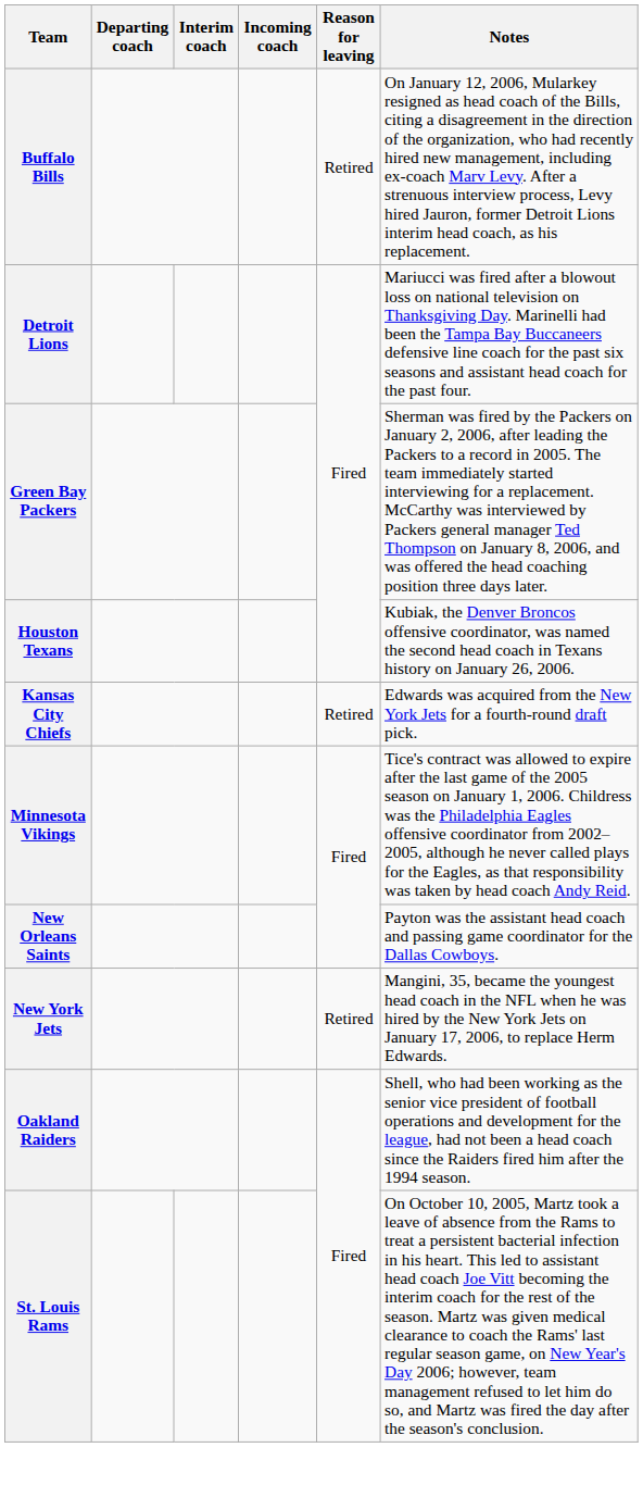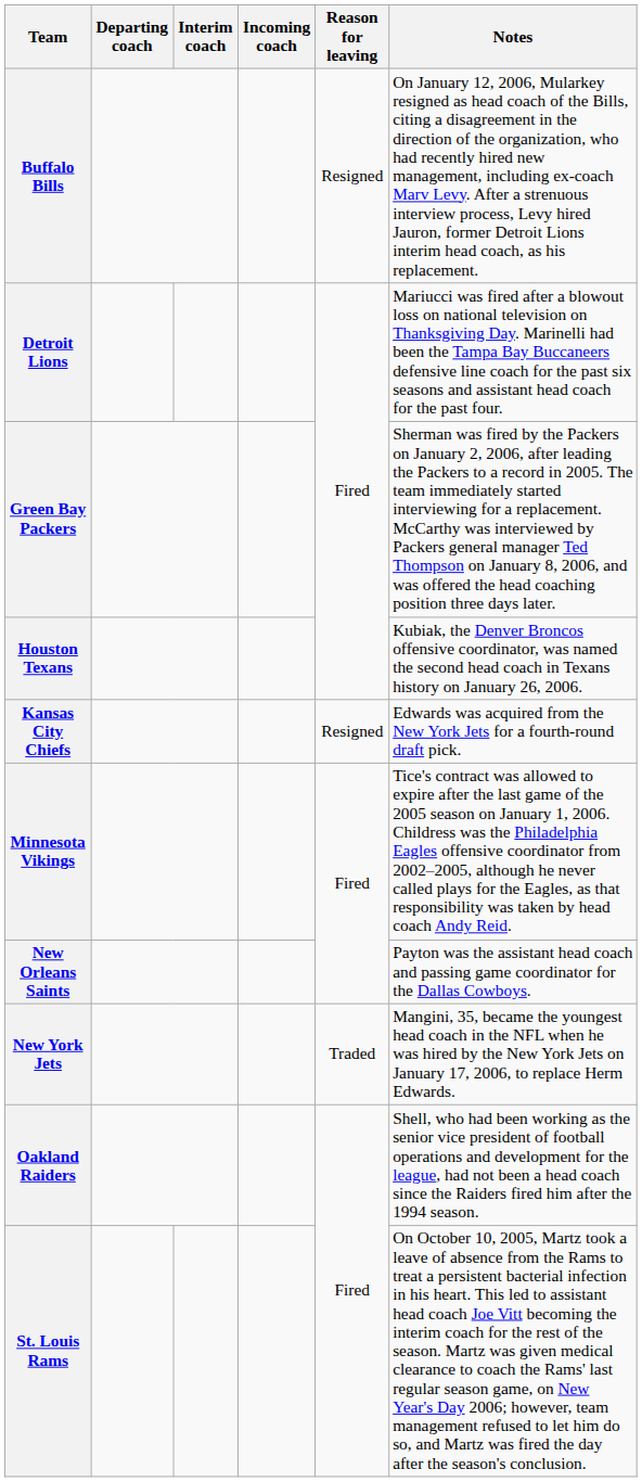 <table class="wikitable sortable plainrowheaders">
 <tr>
 <th scope="col">Team</th>
 <th scope="col">Departing coach</th>
 <th scope="col">Interim coach</th>
 <th scope="col">Incoming coach</th>
 <th scope="col" class="unsortable">Reason for leaving</th>
 <th scope="col" class="unsortable">Notes</th>
 </tr>
 <tr>
 <th scope="row" style="text-align:center;"><a href='#'>Buffalo Bills</a></th>
 <td style="text-align:center;" colspan="2"></td>
 <td style="text-align:center;"></td>
-<td style="text-align:center;">Retired</td>
+<td style="text-align:center;">Resigned</td>
 <td>On January 12, 2006, Mularkey resigned as head coach of the Bills, citing a disagreement in the direction of the organization, who had recently hired new management, including ex-coach <a href='#'>Marv Levy</a>. After a strenuous interview process, Levy hired Jauron, former Detroit Lions interim head coach, as his replacement.</td>
 </tr>
 <tr>
 <th scope="row" style="text-align:center;"><a href='#'>Detroit Lions</a></th>
 <td style="text-align:center;"></td>
 <td style="text-align:center;"></td>
 <td style="text-align:center;"></td>
 <td style="text-align:center;" rowspan="3">Fired</td>
 <td>Mariucci was fired after a  blowout loss on national television on <a href='#'>Thanksgiving Day</a>. Marinelli had been the <a href='#'>Tampa Bay Buccaneers</a> defensive line coach for the past six seasons and assistant head coach for the past four.</td>
 </tr>
 <tr>
 <th scope="row" style="text-align:center;"><a href='#'>Green Bay Packers</a></th>
 <td style="text-align:center;" colspan="2"></td>
 <td style="text-align:center;"></td>
 <td>Sherman was fired by the Packers on January 2, 2006, after leading the Packers to a  record in 2005. The team immediately started interviewing for a replacement. McCarthy was interviewed by Packers general manager <a href='#'>Ted Thompson</a> on January 8, 2006, and was offered the head coaching position three days later.</td>
 </tr>
 <tr>
 <th scope="row" style="text-align:center;"><a href='#'>Houston Texans</a></th>
 <td style="text-align:center;" colspan="2"></td>
 <td style="text-align:center;"></td>
 <td>Kubiak, the <a href='#'>Denver Broncos</a> offensive coordinator, was named the second head coach in Texans history on January 26, 2006.</td>
 </tr>
 <tr>
 <th scope="row" style="text-align:center;"><a href='#'>Kansas City Chiefs</a></th>
 <td style="text-align:center;" colspan="2"></td>
 <td style="text-align:center;"></td>
-<td style="text-align:center;">Retired</td>
+<td style="text-align:center;">Resigned</td>
 <td>Edwards was acquired from the <a href='#'>New York Jets</a> for a fourth-round <a href='#'>draft</a> pick. </td>
 </tr>
 <tr>
 <th scope="row" style="text-align:center;"><a href='#'>Minnesota Vikings</a></th>
 <td style="text-align:center;" colspan="2"></td>
 <td style="text-align:center;"></td>
 <td style="text-align:center;" rowspan="2">Fired</td>
 <td>Tice's contract was allowed to expire after the last game of the 2005 season on January 1, 2006. Childress was the <a href='#'>Philadelphia Eagles</a> offensive coordinator from 2002–2005, although he never called plays for the Eagles, as that responsibility was taken by head coach <a href='#'>Andy Reid</a>.</td>
 </tr>
 <tr>
 <th scope="row" style="text-align:center;"><a href='#'>New Orleans Saints</a></th>
 <td style="text-align:center;" colspan="2"></td>
 <td style="text-align:center;"></td>
 <td>Payton was the assistant head coach and passing game coordinator for the <a href='#'>Dallas Cowboys</a>.</td>
 </tr>
 <tr>
 <th scope="row" style="text-align:center;"><a href='#'>New York Jets</a></th>
 <td style="text-align:center;" colspan="2"></td>
 <td style="text-align:center;"></td>
-<td style="text-align:center;">Retired</td>
+<td style="text-align:center;">Traded</td>
 <td>Mangini, 35, became the youngest head coach in the NFL when he was hired by the New York Jets on January 17, 2006, to replace Herm Edwards.</td>
 </tr>
 <tr>
 <th scope="row" style="text-align:center;"><a href='#'>Oakland Raiders</a></th>
 <td style="text-align:center;" colspan="2"></td>
 <td style="text-align:center;"></td>
 <td style="text-align:center;" rowspan="2">Fired</td>
 <td>Shell, who had been working as the senior vice president of football operations and development for the <a href='#'>league</a>, had not been a head coach since the Raiders fired him after the 1994 season.</td>
 </tr>
 <tr>
 <th scope="row" style="text-align:center;"><a href='#'>St. Louis Rams</a></th>
 <td style="text-align:center;"></td>
 <td style="text-align:center;"></td>
 <td style="text-align:center;"></td>
 <td>On October 10, 2005, Martz took a leave of absence from the Rams to treat a persistent bacterial infection in his heart. This led to assistant head coach <a href='#'>Joe Vitt</a> becoming the interim coach for the rest of the season. Martz was given medical clearance to coach the Rams' last regular season game, on <a href='#'>New Year's Day</a> 2006; however, team management refused to let him do so, and Martz was fired the day after the season's conclusion.</td>
 </tr>
 </table>
